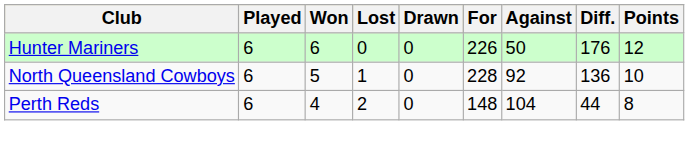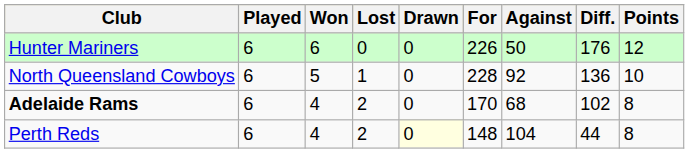 <table class="wikitable">
 <tr bgcolor=#bdb76b>
 <th>Club</th>
 <th>Played</th>
 <th>Won</th>
 <th>Lost</th>
 <th>Drawn</th>
 <th>For</th>
 <th>Against</th>
 <th>Diff.</th>
 <th>Points</th>
 </tr>
 <tr style="background: #ccffcc;">
 <td> <a href='#'>Hunter Mariners</a></td>
 <td>6</td>
 <td>6</td>
 <td>0</td>
 <td>0</td>
 <td>226</td>
 <td>50</td>
 <td>176</td>
 <td>12</td>
 </tr>
 <tr>
 <td> <a href='#'>North Queensland Cowboys</a></td>
 <td>6</td>
 <td>5</td>
 <td>1</td>
 <td>0</td>
 <td>228</td>
 <td>92</td>
 <td>136</td>
 <td>10</td>
 </tr>
 <tr>
+<td> <strong>Adelaide Rams</strong></td>
+<td>6</td>
+<td>4</td>
+<td>2</td>
+<td>0</td>
+<td>170</td>
+<td>68</td>
+<td>102</td>
+<td>8</td>
+</tr>
+<tr>
 <td> <a href='#'>Perth Reds</a></td>
 <td>6</td>
 <td>4</td>
 <td>2</td>
-<td>0</td>
+<td style="background: lightyellow;">0</td>
 <td>148</td>
 <td>104</td>
 <td>44</td>
 <td>8</td>
 </tr>
 </table>
